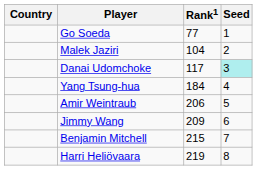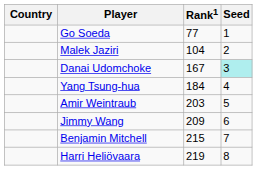 <table class="sortable wikitable">
 <tr>
 <th width="70">Country</th>
 <th width="175">Player</th>
 <th>Rank<sup>1</sup></th>
 <th>Seed</th>
 </tr>
 <tr>
 <td></td>
 <td><a href='#'>Go Soeda</a></td>
 <td>77</td>
 <td>1</td>
 </tr>
 <tr>
 <td></td>
 <td><a href='#'>Malek Jaziri</a></td>
 <td>104</td>
 <td>2</td>
 </tr>
 <tr>
 <td></td>
 <td><a href='#'>Danai Udomchoke</a></td>
-<td>117</td>
+<td>167</td>
 <td style="background: paleturquoise;">3</td>
 </tr>
 <tr>
 <td></td>
 <td><a href='#'>Yang Tsung-hua</a></td>
 <td>184</td>
 <td>4</td>
 </tr>
 <tr>
 <td></td>
 <td><a href='#'>Amir Weintraub</a></td>
-<td>206</td>
+<td>203</td>
 <td>5</td>
 </tr>
 <tr>
 <td></td>
 <td><a href='#'>Jimmy Wang</a></td>
 <td>209</td>
 <td>6</td>
 </tr>
 <tr>
 <td></td>
 <td><a href='#'>Benjamin Mitchell</a></td>
 <td>215</td>
 <td>7</td>
 </tr>
 <tr>
 <td></td>
 <td><a href='#'>Harri Heliövaara</a></td>
 <td>219</td>
 <td>8</td>
 </tr>
 </table>
